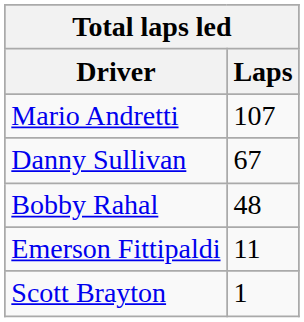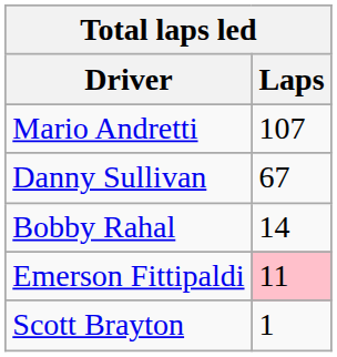 <table class="wikitable">
 <tr>
 <th colspan=2>Total laps led</th>
 </tr>
 <tr>
 <th>Driver</th>
 <th>Laps</th>
 </tr>
 <tr>
 <td><a href='#'>Mario Andretti</a></td>
 <td>107</td>
 </tr>
 <tr>
 <td><a href='#'>Danny Sullivan</a></td>
 <td>67</td>
 </tr>
 <tr>
 <td><a href='#'>Bobby Rahal</a></td>
-<td>48</td>
+<td>14</td>
 </tr>
 <tr>
 <td><a href='#'>Emerson Fittipaldi</a></td>
-<td>11</td>
+<td style="background: pink;">11</td>
 </tr>
 <tr>
 <td><a href='#'>Scott Brayton</a></td>
 <td>1</td>
 </tr>
 </table>
